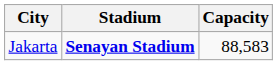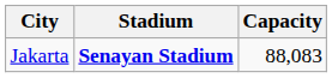 <table class="wikitable">
 <tr>
 <th>City</th>
 <th>Stadium</th>
 <th align="right">Capacity</th>
 </tr>
 <tr>
 <td><a href='#'>Jakarta</a></td>
 <td><strong><a href='#'>Senayan Stadium</a></strong></td>
-<td align="right">88,583</td>
+<td align="right">88,083</td>
 </tr>
 </table>
